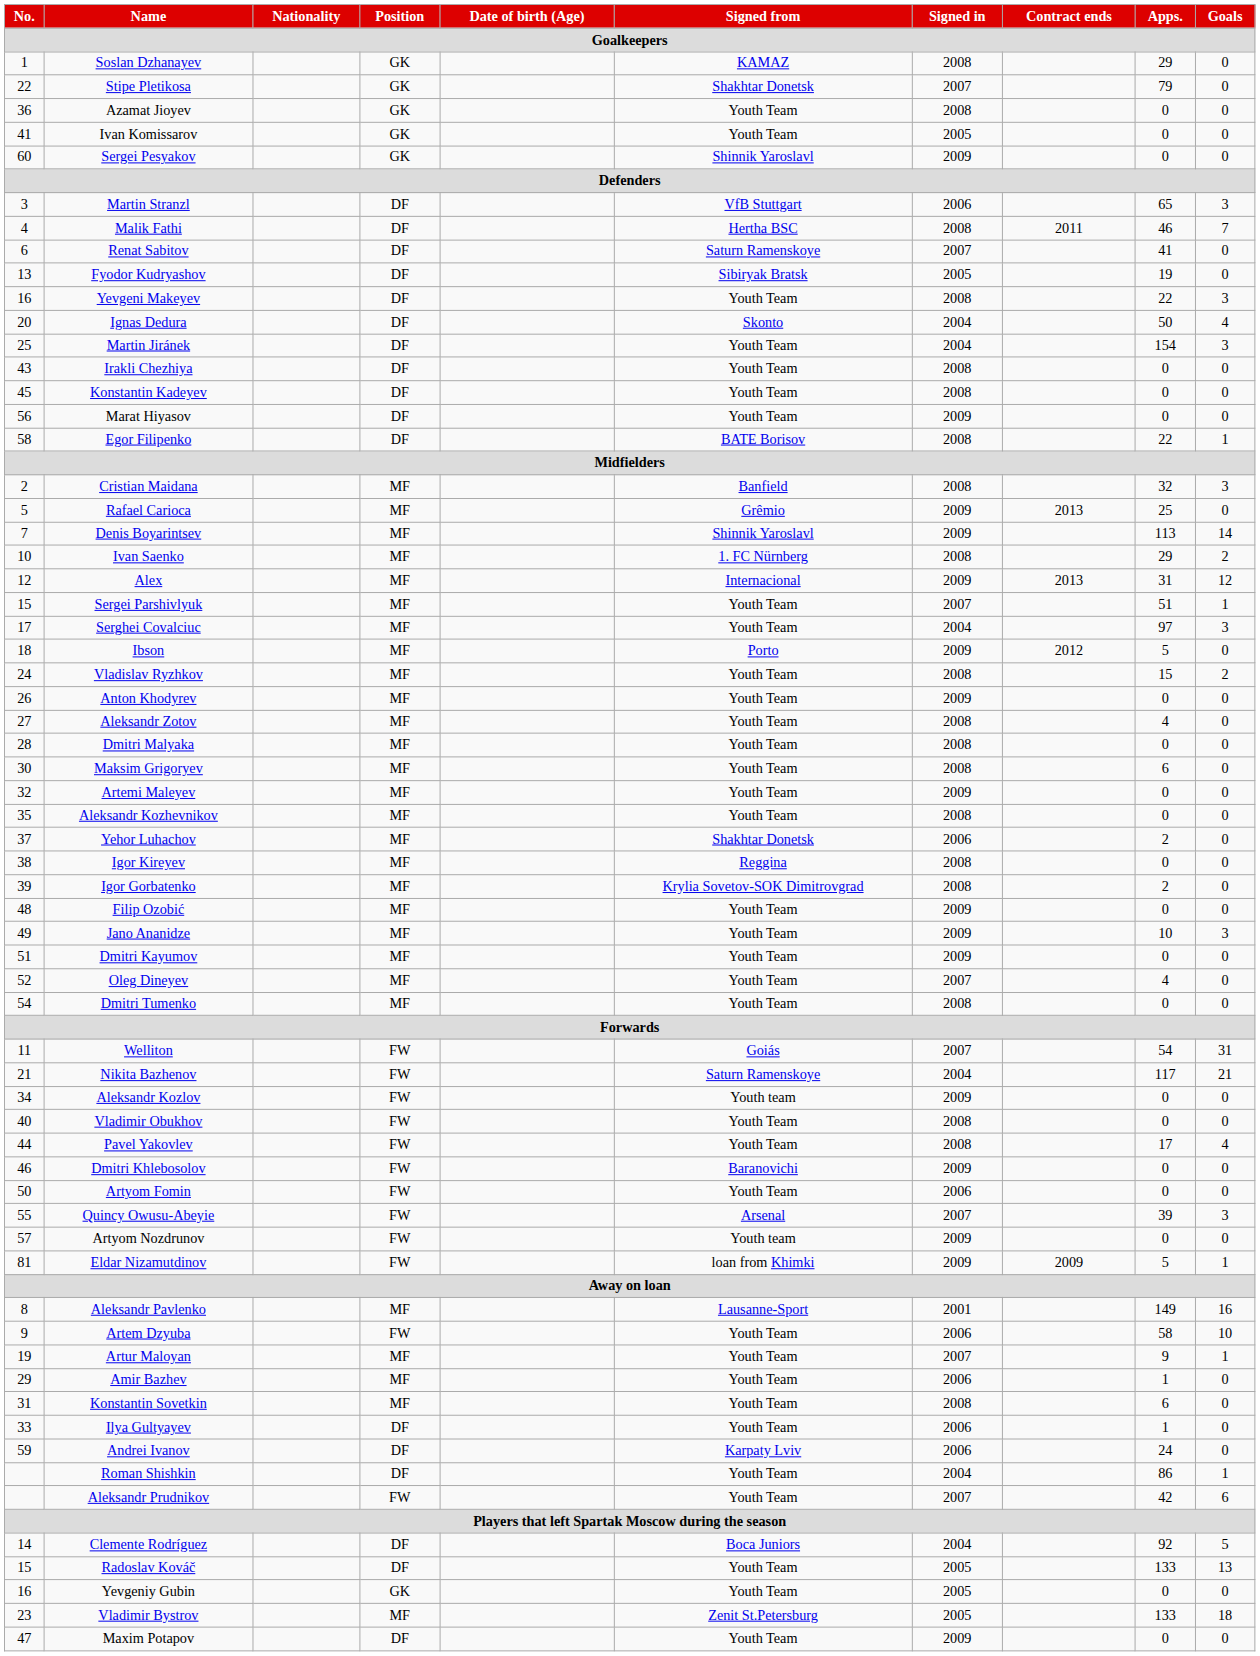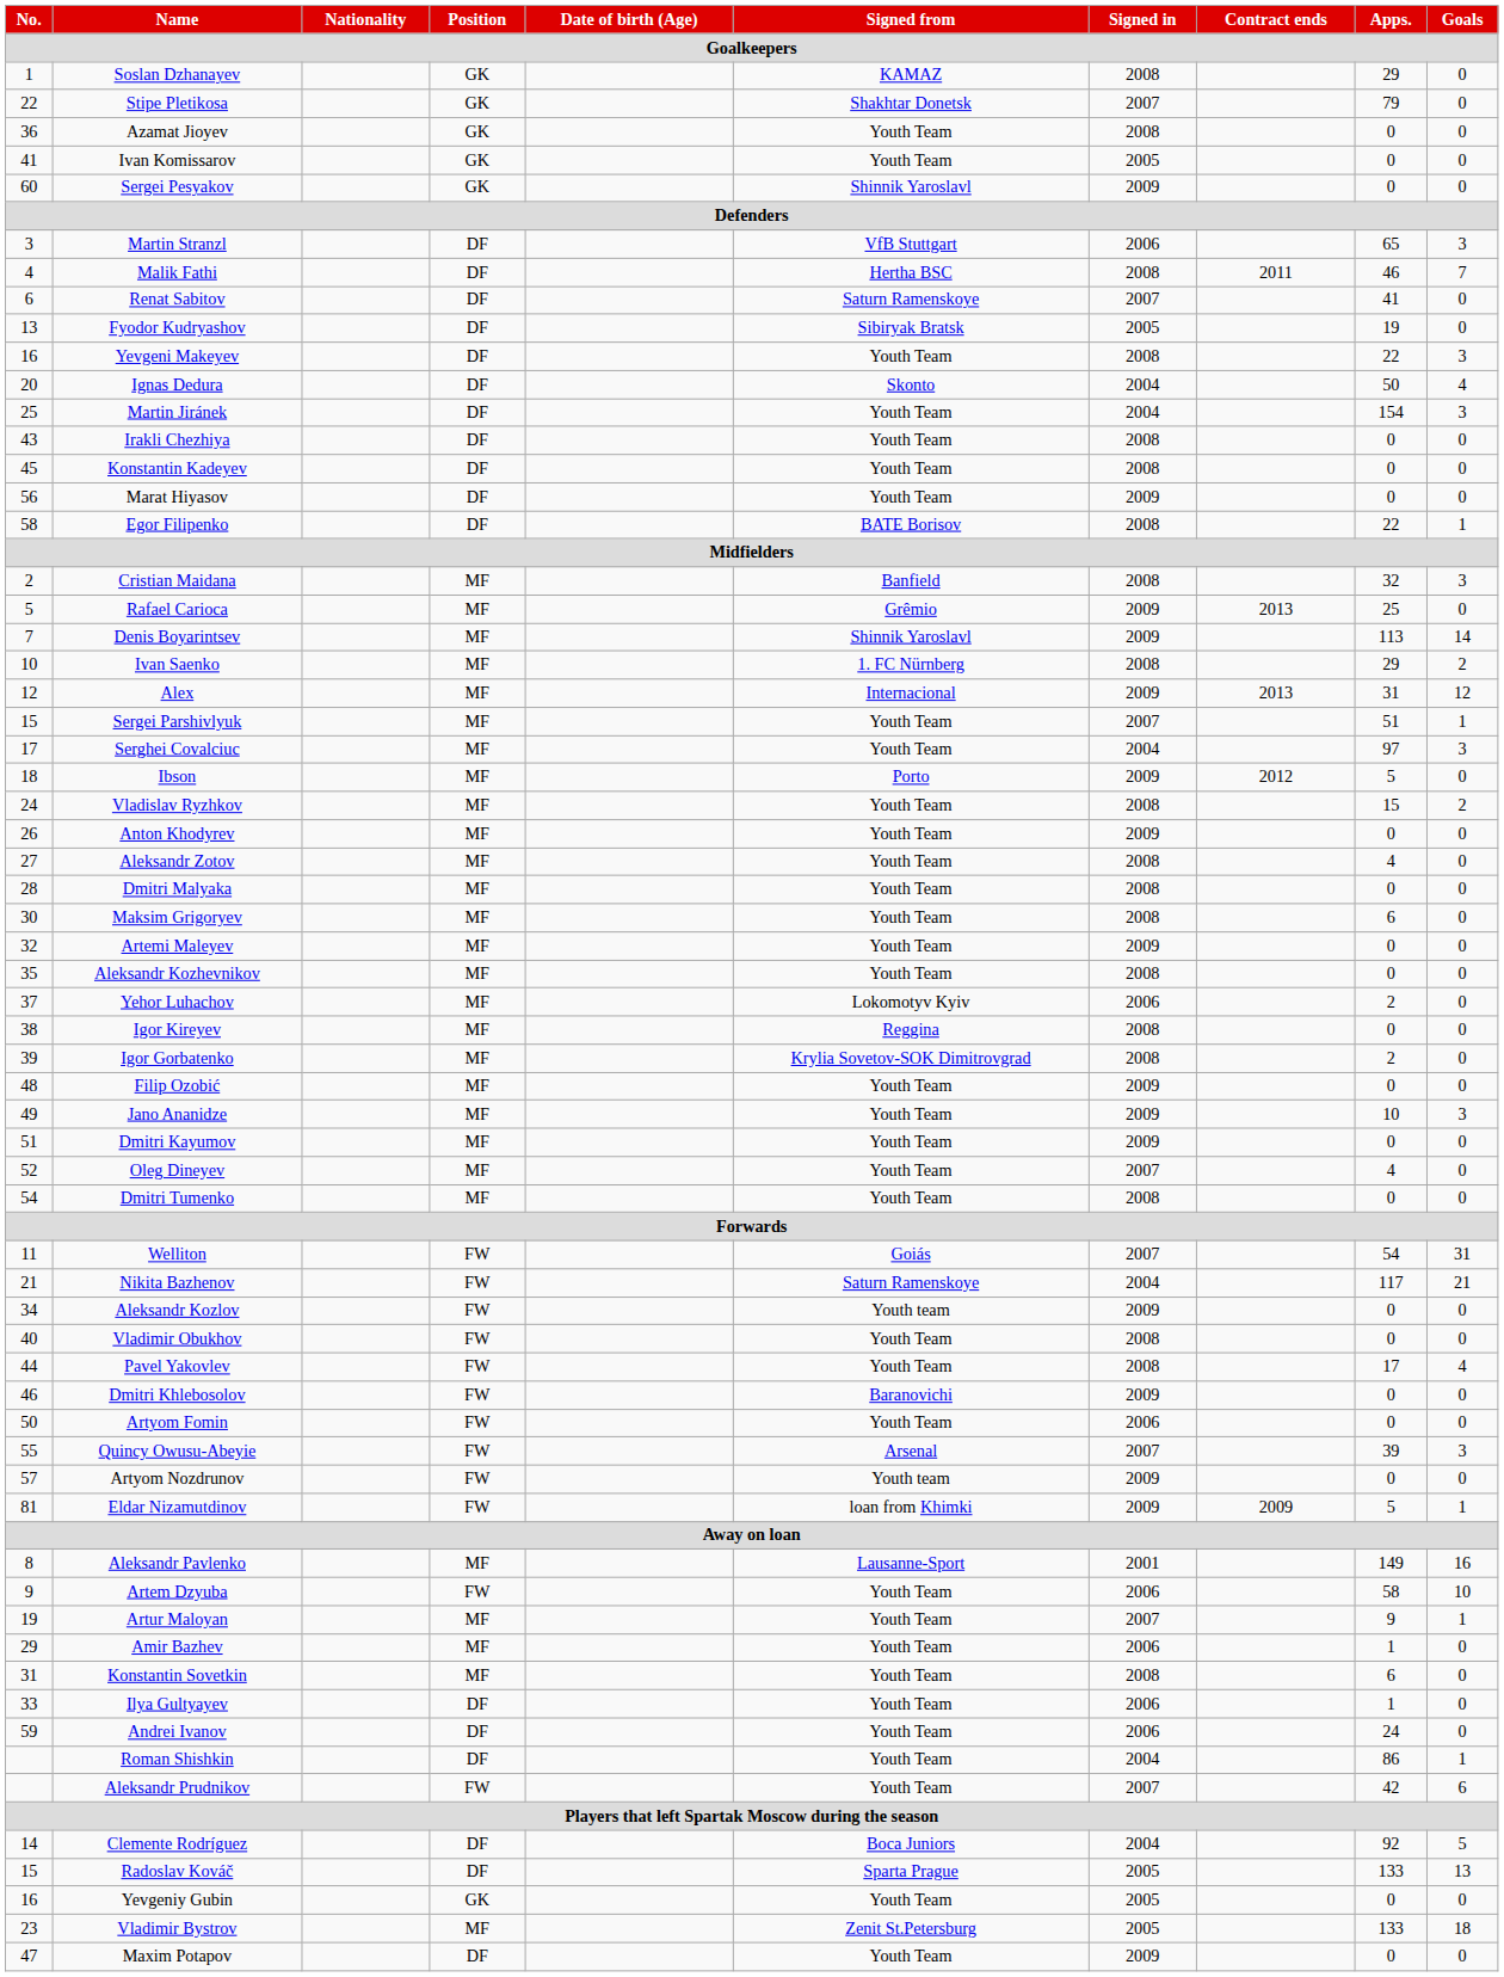 <table class="wikitable"  style="text-align:center; font-size:90%; width:100%;">
 <tr>
 <th style="background:#DD0000; color:white; text-align:center;">No.</th>
 <th style="background:#DD0000; color:white; text-align:center;">Name</th>
 <th style="background:#DD0000; color:white; text-align:center;">Nationality</th>
 <th style="background:#DD0000; color:white; text-align:center;">Position</th>
 <th style="background:#DD0000; color:white; text-align:center;">Date of birth (Age)</th>
 <th style="background:#DD0000; color:white; text-align:center;">Signed from</th>
 <th style="background:#DD0000; color:white; text-align:center;">Signed in</th>
 <th style="background:#DD0000; color:white; text-align:center;">Contract ends</th>
 <th style="background:#DD0000; color:white; text-align:center;">Apps.</th>
 <th style="background:#DD0000; color:white; text-align:center;">Goals</th>
 </tr>
 <tr>
 <th colspan="11"  style="background:#dcdcdc; text-align:center;">Goalkeepers</th>
 </tr>
 <tr>
 <td>1</td>
 <td><a href='#'>Soslan Dzhanayev</a></td>
 <td></td>
 <td>GK</td>
 <td></td>
 <td><a href='#'>KAMAZ</a></td>
 <td>2008</td>
 <td></td>
 <td>29</td>
 <td>0</td>
 </tr>
 <tr>
 <td>22</td>
 <td><a href='#'>Stipe Pletikosa</a></td>
 <td></td>
 <td>GK</td>
 <td></td>
 <td><a href='#'>Shakhtar Donetsk</a></td>
 <td>2007</td>
 <td></td>
 <td>79</td>
 <td>0</td>
 </tr>
 <tr>
 <td>36</td>
 <td>Azamat Jioyev</td>
 <td></td>
 <td>GK</td>
 <td></td>
 <td>Youth Team</td>
 <td>2008</td>
 <td></td>
 <td>0</td>
 <td>0</td>
 </tr>
 <tr>
 <td>41</td>
 <td>Ivan Komissarov</td>
 <td></td>
 <td>GK</td>
 <td></td>
 <td>Youth Team</td>
 <td>2005</td>
 <td></td>
 <td>0</td>
 <td>0</td>
 </tr>
 <tr>
 <td>60</td>
 <td><a href='#'>Sergei Pesyakov</a></td>
 <td></td>
 <td>GK</td>
 <td></td>
 <td><a href='#'>Shinnik Yaroslavl</a></td>
 <td>2009</td>
 <td></td>
 <td>0</td>
 <td>0</td>
 </tr>
 <tr>
 <th colspan="11"  style="background:#dcdcdc; text-align:center;">Defenders</th>
 </tr>
 <tr>
 <td>3</td>
 <td><a href='#'>Martin Stranzl</a></td>
 <td></td>
 <td>DF</td>
 <td></td>
 <td><a href='#'>VfB Stuttgart</a></td>
 <td>2006</td>
 <td></td>
 <td>65</td>
 <td>3</td>
 </tr>
 <tr>
 <td>4</td>
 <td><a href='#'>Malik Fathi</a></td>
 <td></td>
 <td>DF</td>
 <td></td>
 <td><a href='#'>Hertha BSC</a></td>
 <td>2008</td>
 <td>2011</td>
 <td>46</td>
 <td>7</td>
 </tr>
 <tr>
 <td>6</td>
 <td><a href='#'>Renat Sabitov</a></td>
 <td></td>
 <td>DF</td>
 <td></td>
 <td><a href='#'>Saturn Ramenskoye</a></td>
 <td>2007</td>
 <td></td>
 <td>41</td>
 <td>0</td>
 </tr>
 <tr>
 <td>13</td>
 <td><a href='#'>Fyodor Kudryashov</a></td>
 <td></td>
 <td>DF</td>
 <td></td>
 <td><a href='#'>Sibiryak Bratsk</a></td>
 <td>2005</td>
 <td></td>
 <td>19</td>
 <td>0</td>
 </tr>
 <tr>
 <td>16</td>
 <td><a href='#'>Yevgeni Makeyev</a></td>
 <td></td>
 <td>DF</td>
 <td></td>
 <td>Youth Team</td>
 <td>2008</td>
 <td></td>
 <td>22</td>
 <td>3</td>
 </tr>
 <tr>
 <td>20</td>
 <td><a href='#'>Ignas Dedura</a></td>
 <td></td>
 <td>DF</td>
 <td></td>
 <td><a href='#'>Skonto</a></td>
 <td>2004</td>
 <td></td>
 <td>50</td>
 <td>4</td>
 </tr>
 <tr>
 <td>25</td>
 <td><a href='#'>Martin Jiránek</a></td>
 <td></td>
 <td>DF</td>
 <td></td>
 <td>Youth Team</td>
 <td>2004</td>
 <td></td>
 <td>154</td>
 <td>3</td>
 </tr>
 <tr>
 <td>43</td>
 <td><a href='#'>Irakli Chezhiya</a></td>
 <td></td>
 <td>DF</td>
 <td></td>
 <td>Youth Team</td>
 <td>2008</td>
 <td></td>
 <td>0</td>
 <td>0</td>
 </tr>
 <tr>
 <td>45</td>
 <td><a href='#'>Konstantin Kadeyev</a></td>
 <td></td>
 <td>DF</td>
 <td></td>
 <td>Youth Team</td>
 <td>2008</td>
 <td></td>
 <td>0</td>
 <td>0</td>
 </tr>
 <tr>
 <td>56</td>
 <td>Marat Hiyasov</td>
 <td></td>
 <td>DF</td>
 <td></td>
 <td>Youth Team</td>
 <td>2009</td>
 <td></td>
 <td>0</td>
 <td>0</td>
 </tr>
 <tr>
 <td>58</td>
 <td><a href='#'>Egor Filipenko</a></td>
 <td></td>
 <td>DF</td>
 <td></td>
 <td><a href='#'>BATE Borisov</a></td>
 <td>2008</td>
 <td></td>
 <td>22</td>
 <td>1</td>
 </tr>
 <tr>
 <th colspan="11"  style="background:#dcdcdc; text-align:center;">Midfielders</th>
 </tr>
 <tr>
 <td>2</td>
 <td><a href='#'>Cristian Maidana</a></td>
 <td></td>
 <td>MF</td>
 <td></td>
 <td><a href='#'>Banfield</a></td>
 <td>2008</td>
 <td></td>
 <td>32</td>
 <td>3</td>
 </tr>
 <tr>
 <td>5</td>
 <td><a href='#'>Rafael Carioca</a></td>
 <td></td>
 <td>MF</td>
 <td></td>
 <td><a href='#'>Grêmio</a></td>
 <td>2009</td>
 <td>2013</td>
 <td>25</td>
 <td>0</td>
 </tr>
 <tr>
 <td>7</td>
 <td><a href='#'>Denis Boyarintsev</a></td>
 <td></td>
 <td>MF</td>
 <td></td>
 <td><a href='#'>Shinnik Yaroslavl</a></td>
 <td>2009</td>
 <td></td>
 <td>113</td>
 <td>14</td>
 </tr>
 <tr>
 <td>10</td>
 <td><a href='#'>Ivan Saenko</a></td>
 <td></td>
 <td>MF</td>
 <td></td>
 <td><a href='#'>1. FC Nürnberg</a></td>
 <td>2008</td>
 <td></td>
 <td>29</td>
 <td>2</td>
 </tr>
 <tr>
 <td>12</td>
 <td><a href='#'>Alex</a></td>
 <td></td>
 <td>MF</td>
 <td></td>
 <td><a href='#'>Internacional</a></td>
 <td>2009</td>
 <td>2013</td>
 <td>31</td>
 <td>12</td>
 </tr>
 <tr>
 <td>15</td>
 <td><a href='#'>Sergei Parshivlyuk</a></td>
 <td></td>
 <td>MF</td>
 <td></td>
 <td>Youth Team</td>
 <td>2007</td>
 <td></td>
 <td>51</td>
 <td>1</td>
 </tr>
 <tr>
 <td>17</td>
 <td><a href='#'>Serghei Covalciuc</a></td>
 <td></td>
 <td>MF</td>
 <td></td>
 <td>Youth Team</td>
 <td>2004</td>
 <td></td>
 <td>97</td>
 <td>3</td>
 </tr>
 <tr>
 <td>18</td>
 <td><a href='#'>Ibson</a></td>
 <td></td>
 <td>MF</td>
 <td></td>
 <td><a href='#'>Porto</a></td>
 <td>2009</td>
 <td>2012</td>
 <td>5</td>
 <td>0</td>
 </tr>
 <tr>
 <td>24</td>
 <td><a href='#'>Vladislav Ryzhkov</a></td>
 <td></td>
 <td>MF</td>
 <td></td>
 <td>Youth Team</td>
 <td>2008</td>
 <td></td>
 <td>15</td>
 <td>2</td>
 </tr>
 <tr>
 <td>26</td>
 <td><a href='#'>Anton Khodyrev</a></td>
 <td></td>
 <td>MF</td>
 <td></td>
 <td>Youth Team</td>
 <td>2009</td>
 <td></td>
 <td>0</td>
 <td>0</td>
 </tr>
 <tr>
 <td>27</td>
 <td><a href='#'>Aleksandr Zotov</a></td>
 <td></td>
 <td>MF</td>
 <td></td>
 <td>Youth Team</td>
 <td>2008</td>
 <td></td>
 <td>4</td>
 <td>0</td>
 </tr>
 <tr>
 <td>28</td>
 <td><a href='#'>Dmitri Malyaka</a></td>
 <td></td>
 <td>MF</td>
 <td></td>
 <td>Youth Team</td>
 <td>2008</td>
 <td></td>
 <td>0</td>
 <td>0</td>
 </tr>
 <tr>
 <td>30</td>
 <td><a href='#'>Maksim Grigoryev</a></td>
 <td></td>
 <td>MF</td>
 <td></td>
 <td>Youth Team</td>
 <td>2008</td>
 <td></td>
 <td>6</td>
 <td>0</td>
 </tr>
 <tr>
 <td>32</td>
 <td><a href='#'>Artemi Maleyev</a></td>
 <td></td>
 <td>MF</td>
 <td></td>
 <td>Youth Team</td>
 <td>2009</td>
 <td></td>
 <td>0</td>
 <td>0</td>
 </tr>
 <tr>
 <td>35</td>
 <td><a href='#'>Aleksandr Kozhevnikov</a></td>
 <td></td>
 <td>MF</td>
 <td></td>
 <td>Youth Team</td>
 <td>2008</td>
 <td></td>
 <td>0</td>
 <td>0</td>
 </tr>
 <tr>
 <td>37</td>
 <td><a href='#'>Yehor Luhachov</a></td>
 <td></td>
 <td>MF</td>
 <td></td>
-<td><a href='#'>Shakhtar Donetsk</a></td>
+<td>Lokomotyv Kyiv</td>
 <td>2006</td>
 <td></td>
 <td>2</td>
 <td>0</td>
 </tr>
 <tr>
 <td>38</td>
 <td><a href='#'>Igor Kireyev</a></td>
 <td></td>
 <td>MF</td>
 <td></td>
 <td><a href='#'>Reggina</a></td>
 <td>2008</td>
 <td></td>
 <td>0</td>
 <td>0</td>
 </tr>
 <tr>
 <td>39</td>
 <td><a href='#'>Igor Gorbatenko</a></td>
 <td></td>
 <td>MF</td>
 <td></td>
 <td><a href='#'>Krylia Sovetov-SOK Dimitrovgrad</a></td>
 <td>2008</td>
 <td></td>
 <td>2</td>
 <td>0</td>
 </tr>
 <tr>
 <td>48</td>
 <td><a href='#'>Filip Ozobić</a></td>
 <td></td>
 <td>MF</td>
 <td></td>
 <td>Youth Team</td>
 <td>2009</td>
 <td></td>
 <td>0</td>
 <td>0</td>
 </tr>
 <tr>
 <td>49</td>
 <td><a href='#'>Jano Ananidze</a></td>
 <td></td>
 <td>MF</td>
 <td></td>
 <td>Youth Team</td>
 <td>2009</td>
 <td></td>
 <td>10</td>
 <td>3</td>
 </tr>
 <tr>
 <td>51</td>
 <td><a href='#'>Dmitri Kayumov</a></td>
 <td></td>
 <td>MF</td>
 <td></td>
 <td>Youth Team</td>
 <td>2009</td>
 <td></td>
 <td>0</td>
 <td>0</td>
 </tr>
 <tr>
 <td>52</td>
 <td><a href='#'>Oleg Dineyev</a></td>
 <td></td>
 <td>MF</td>
 <td></td>
 <td>Youth Team</td>
 <td>2007</td>
 <td></td>
 <td>4</td>
 <td>0</td>
 </tr>
 <tr>
 <td>54</td>
 <td><a href='#'>Dmitri Tumenko</a></td>
 <td></td>
 <td>MF</td>
 <td></td>
 <td>Youth Team</td>
 <td>2008</td>
 <td></td>
 <td>0</td>
 <td>0</td>
 </tr>
 <tr>
 <th colspan="11"  style="background:#dcdcdc; text-align:center;">Forwards</th>
 </tr>
 <tr>
 <td>11</td>
 <td><a href='#'>Welliton</a></td>
 <td></td>
 <td>FW</td>
 <td></td>
 <td><a href='#'>Goiás</a></td>
 <td>2007</td>
 <td></td>
 <td>54</td>
 <td>31</td>
 </tr>
 <tr>
 <td>21</td>
 <td><a href='#'>Nikita Bazhenov</a></td>
 <td></td>
 <td>FW</td>
 <td></td>
 <td><a href='#'>Saturn Ramenskoye</a></td>
 <td>2004</td>
 <td></td>
 <td>117</td>
 <td>21</td>
 </tr>
 <tr>
 <td>34</td>
 <td><a href='#'>Aleksandr Kozlov</a></td>
 <td></td>
 <td>FW</td>
 <td></td>
 <td>Youth team</td>
 <td>2009</td>
 <td></td>
 <td>0</td>
 <td>0</td>
 </tr>
 <tr>
 <td>40</td>
 <td><a href='#'>Vladimir Obukhov</a></td>
 <td></td>
 <td>FW</td>
 <td></td>
 <td>Youth Team</td>
 <td>2008</td>
 <td></td>
 <td>0</td>
 <td>0</td>
 </tr>
 <tr>
 <td>44</td>
 <td><a href='#'>Pavel Yakovlev</a></td>
 <td></td>
 <td>FW</td>
 <td></td>
 <td>Youth Team</td>
 <td>2008</td>
 <td></td>
 <td>17</td>
 <td>4</td>
 </tr>
 <tr>
 <td>46</td>
 <td><a href='#'>Dmitri Khlebosolov</a></td>
 <td></td>
 <td>FW</td>
 <td></td>
 <td><a href='#'>Baranovichi</a></td>
 <td>2009</td>
 <td></td>
 <td>0</td>
 <td>0</td>
 </tr>
 <tr>
 <td>50</td>
 <td><a href='#'>Artyom Fomin</a></td>
 <td></td>
 <td>FW</td>
 <td></td>
 <td>Youth Team</td>
 <td>2006</td>
 <td></td>
 <td>0</td>
 <td>0</td>
 </tr>
 <tr>
 <td>55</td>
 <td><a href='#'>Quincy Owusu-Abeyie</a></td>
 <td></td>
 <td>FW</td>
 <td></td>
 <td><a href='#'>Arsenal</a></td>
 <td>2007</td>
 <td></td>
 <td>39</td>
 <td>3</td>
 </tr>
 <tr>
 <td>57</td>
 <td>Artyom Nozdrunov</td>
 <td></td>
 <td>FW</td>
 <td></td>
 <td>Youth team</td>
 <td>2009</td>
 <td></td>
 <td>0</td>
 <td>0</td>
 </tr>
 <tr>
 <td>81</td>
 <td><a href='#'>Eldar Nizamutdinov</a></td>
 <td></td>
 <td>FW</td>
 <td></td>
 <td>loan from <a href='#'>Khimki</a></td>
 <td>2009</td>
 <td>2009</td>
 <td>5</td>
 <td>1</td>
 </tr>
 <tr>
 <th colspan="11"  style="background:#dcdcdc; text-align:center;">Away on loan</th>
 </tr>
 <tr>
 <td>8</td>
 <td><a href='#'>Aleksandr Pavlenko</a></td>
 <td></td>
 <td>MF</td>
 <td></td>
 <td><a href='#'>Lausanne-Sport</a></td>
 <td>2001</td>
 <td></td>
 <td>149</td>
 <td>16</td>
 </tr>
 <tr>
 <td>9</td>
 <td><a href='#'>Artem Dzyuba</a></td>
 <td></td>
 <td>FW</td>
 <td></td>
 <td>Youth Team</td>
 <td>2006</td>
 <td></td>
 <td>58</td>
 <td>10</td>
 </tr>
 <tr>
 <td>19</td>
 <td><a href='#'>Artur Maloyan</a></td>
 <td></td>
 <td>MF</td>
 <td></td>
 <td>Youth Team</td>
 <td>2007</td>
 <td></td>
 <td>9</td>
 <td>1</td>
 </tr>
 <tr>
 <td>29</td>
 <td><a href='#'>Amir Bazhev</a></td>
 <td></td>
 <td>MF</td>
 <td></td>
 <td>Youth Team</td>
 <td>2006</td>
 <td></td>
 <td>1</td>
 <td>0</td>
 </tr>
 <tr>
 <td>31</td>
 <td><a href='#'>Konstantin Sovetkin</a></td>
 <td></td>
 <td>MF</td>
 <td></td>
 <td>Youth Team</td>
 <td>2008</td>
 <td></td>
 <td>6</td>
 <td>0</td>
 </tr>
 <tr>
 <td>33</td>
 <td><a href='#'>Ilya Gultyayev</a></td>
 <td></td>
 <td>DF</td>
 <td></td>
 <td>Youth Team</td>
 <td>2006</td>
 <td></td>
 <td>1</td>
 <td>0</td>
 </tr>
 <tr>
 <td>59</td>
 <td><a href='#'>Andrei Ivanov</a></td>
 <td></td>
 <td>DF</td>
 <td></td>
-<td><a href='#'>Karpaty Lviv</a></td>
+<td>Youth Team</td>
 <td>2006</td>
 <td></td>
 <td>24</td>
 <td>0</td>
 </tr>
 <tr>
 <td></td>
 <td><a href='#'>Roman Shishkin</a></td>
 <td></td>
 <td>DF</td>
 <td></td>
 <td>Youth Team</td>
 <td>2004</td>
 <td></td>
 <td>86</td>
 <td>1</td>
 </tr>
 <tr>
 <td></td>
 <td><a href='#'>Aleksandr Prudnikov</a></td>
 <td></td>
 <td>FW</td>
 <td></td>
 <td>Youth Team</td>
 <td>2007</td>
 <td></td>
 <td>42</td>
 <td>6</td>
 </tr>
 <tr>
 <th colspan="11"  style="background:#dcdcdc; text-align:center;">Players that left Spartak Moscow during the season</th>
 </tr>
 <tr>
 <td>14</td>
 <td><a href='#'>Clemente Rodríguez</a></td>
 <td></td>
 <td>DF</td>
 <td></td>
 <td><a href='#'>Boca Juniors</a></td>
 <td>2004</td>
 <td></td>
 <td>92</td>
 <td>5</td>
 </tr>
 <tr>
 <td>15</td>
 <td><a href='#'>Radoslav Kováč</a></td>
 <td></td>
 <td>DF</td>
 <td></td>
-<td>Youth Team</td>
+<td><a href='#'>Sparta Prague</a></td>
 <td>2005</td>
 <td></td>
 <td>133</td>
 <td>13</td>
 </tr>
 <tr>
 <td>16</td>
 <td>Yevgeniy Gubin</td>
 <td></td>
 <td>GK</td>
 <td></td>
 <td>Youth Team</td>
 <td>2005</td>
 <td></td>
 <td>0</td>
 <td>0</td>
 </tr>
 <tr>
 <td>23</td>
 <td><a href='#'>Vladimir Bystrov</a></td>
 <td></td>
 <td>MF</td>
 <td></td>
 <td><a href='#'>Zenit St.Petersburg</a></td>
 <td>2005</td>
 <td></td>
 <td>133</td>
 <td>18</td>
 </tr>
 <tr>
 <td>47</td>
 <td>Maxim Potapov</td>
 <td></td>
 <td>DF</td>
 <td></td>
 <td>Youth Team</td>
 <td>2009</td>
 <td></td>
 <td>0</td>
 <td>0</td>
 </tr>
 </table>
